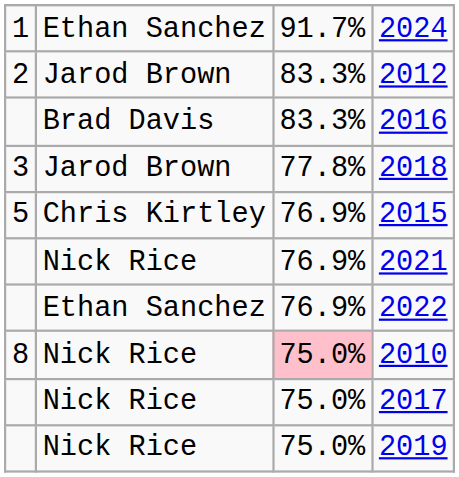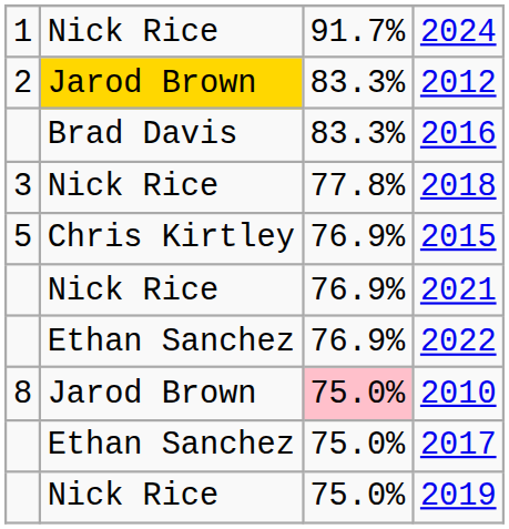 <table class="wikitable">
 <tr>
 </tr>
 <tr>
 <td>1</td>
-<td>Ethan Sanchez</td>
+<td>Nick Rice</td>
 <td><abbr>91.7%</abbr></td>
 <td><a href='#'>2024</a></td>
 </tr>
 <tr>
 <td>2</td>
-<td>Jarod Brown</td>
+<td style="background: gold;">Jarod Brown</td>
 <td><abbr>83.3%</abbr></td>
 <td><a href='#'>2012</a></td>
 </tr>
 <tr>
 <td></td>
 <td>Brad Davis</td>
 <td><abbr>83.3%</abbr></td>
 <td><a href='#'>2016</a></td>
 </tr>
 <tr>
 <td>3</td>
-<td>Jarod Brown</td>
+<td>Nick Rice</td>
 <td><abbr>77.8%</abbr></td>
 <td><a href='#'>2018</a></td>
 </tr>
 <tr>
 <td>5</td>
 <td>Chris Kirtley</td>
 <td><abbr>76.9%</abbr></td>
 <td><a href='#'>2015</a></td>
 </tr>
 <tr>
 <td></td>
 <td>Nick Rice</td>
 <td><abbr>76.9%</abbr></td>
 <td><a href='#'>2021</a></td>
 </tr>
 <tr>
 <td></td>
 <td>Ethan Sanchez</td>
 <td><abbr>76.9%</abbr></td>
 <td><a href='#'>2022</a></td>
 </tr>
 <tr>
 <td>8</td>
-<td>Nick Rice</td>
+<td>Jarod Brown</td>
 <td style="background: pink;"><abbr>75.0%</abbr></td>
 <td><a href='#'>2010</a></td>
 </tr>
 <tr>
 <td></td>
-<td>Nick Rice</td>
+<td>Ethan Sanchez</td>
 <td><abbr>75.0%</abbr></td>
 <td><a href='#'>2017</a></td>
 </tr>
 <tr>
 <td></td>
 <td>Nick Rice</td>
 <td><abbr>75.0%</abbr></td>
 <td><a href='#'>2019</a></td>
 </tr>
 </table>
